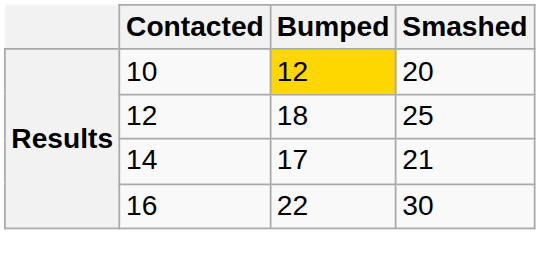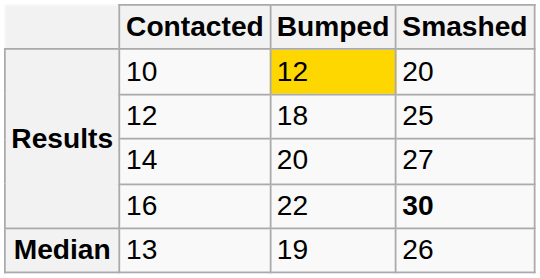 <table class="wikitable" style="border: none;">
 <tr>
 <th style="border: none;"></th>
 <th>Contacted</th>
 <th>Bumped</th>
 <th>Smashed</th>
 </tr>
 <tr>
 <th rowspan="4">Results</th>
 <td>10</td>
 <td style="background: gold;">12</td>
 <td>20</td>
 </tr>
 <tr>
 <td>12</td>
 <td>18</td>
 <td>25</td>
 </tr>
 <tr>
 <td>14</td>
-<td>17</td>
-<td>21</td>
+<td>20</td>
+<td>27</td>
 </tr>
 <tr>
 <td>16</td>
 <td>22</td>
-<td>30</td>
+<td><strong>30</strong></td>
+</tr>
+<tr>
+<th>Median</th>
+<td>13</td>
+<td>19</td>
+<td>26</td>
 </tr>
 </table>
